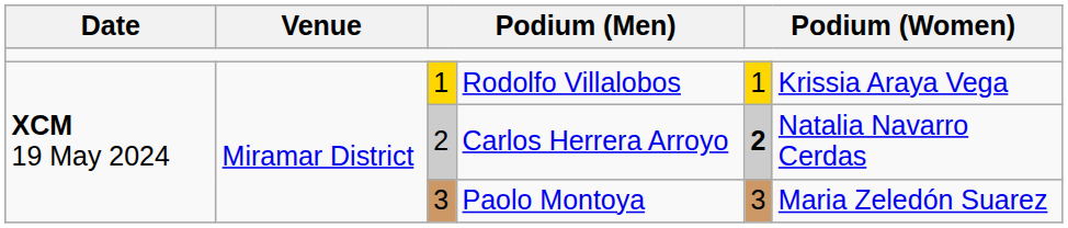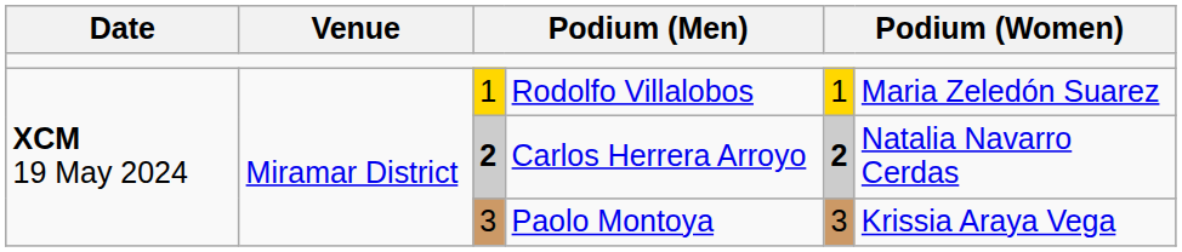 <table class="wikitable" width=70%>
 <tr>
 <th>Date</th>
 <th width=20%>Venue</th>
 <th colspan=2 width=30%>Podium (Men)</th>
 <th colspan=2 width=30%>Podium (Women)</th>
 </tr>
 <tr>
 <td colspan=6></td>
 </tr>
 <tr>
 <td rowspan=3><strong>XCM</strong> <br> 19 May 2024</td>
 <td rowspan=3><br><a href='#'>Miramar District</a></td>
 <td bgcolor=FFD700>1</td>
 <td><a href='#'>Rodolfo Villalobos</a></td>
 <td bgcolor=FFD700>1</td>
-<td><a href='#'>Krissia Araya Vega</a></td>
+<td><a href='#'>Maria Zeledón Suarez</a></td>
 </tr>
 <tr>
-<td bgcolor=CCCCCC>2</td>
+<td bgcolor=CCCCCC><strong>2</strong></td>
 <td><a href='#'>Carlos Herrera Arroyo</a></td>
 <td bgcolor=CCCCCC><strong>2</strong></td>
 <td><a href='#'>Natalia Navarro Cerdas</a></td>
 </tr>
 <tr>
 <td bgcolor=CC9966>3</td>
 <td><a href='#'>Paolo Montoya</a></td>
 <td bgcolor=CC9966>3</td>
-<td><a href='#'>Maria Zeledón Suarez</a></td>
+<td><a href='#'>Krissia Araya Vega</a></td>
 </tr>
 </table>
